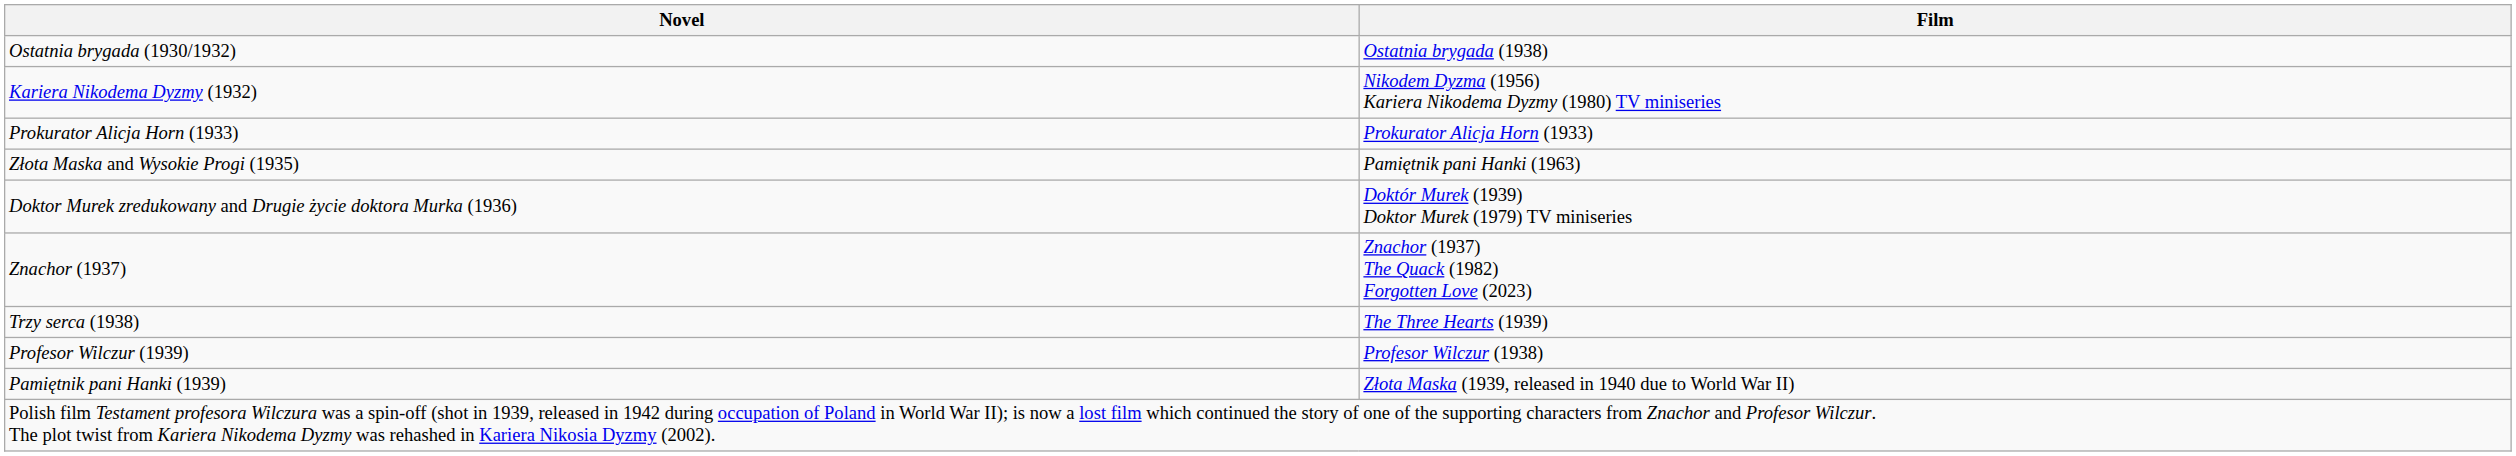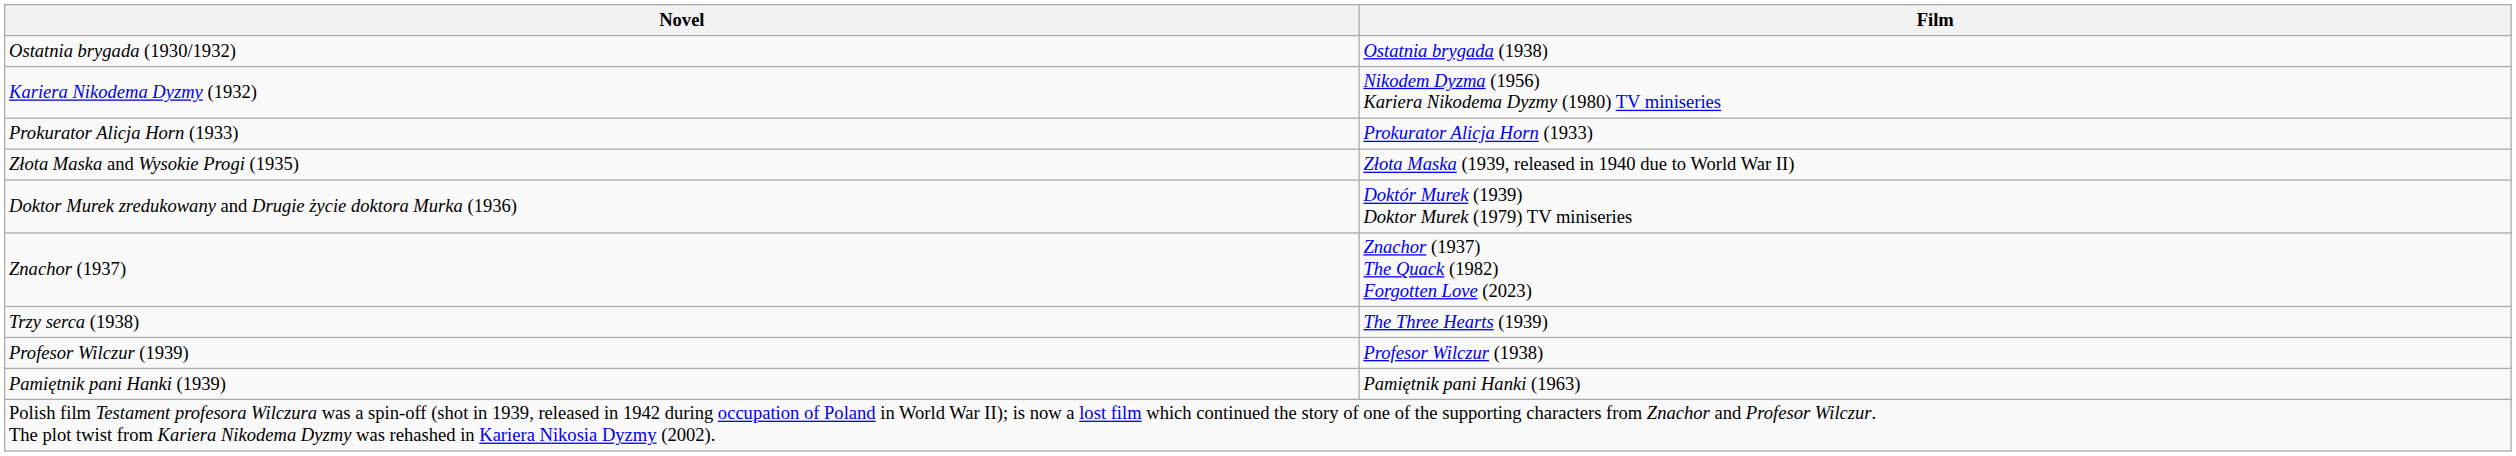 <table class="wikitable" width="98%" style="font-size: 90%;">
 <tr>
 <th>Novel</th>
 <th>Film</th>
 </tr>
 <tr>
 <td><em>Ostatnia brygada</em> (1930/1932)</td>
 <td><em><a href='#'>Ostatnia brygada</a></em> (1938)</td>
 </tr>
 <tr>
 <td><em><a href='#'>Kariera Nikodema Dyzmy</a></em> (1932)</td>
 <td><em><a href='#'>Nikodem Dyzma</a></em> (1956)<br><em>Kariera Nikodema Dyzmy</em> (1980) <a href='#'>TV miniseries</a></td>
 </tr>
 <tr>
 <td><em>Prokurator Alicja Horn</em> (1933)</td>
 <td><em><a href='#'>Prokurator Alicja Horn</a></em> (1933)</td>
 </tr>
 <tr>
 <td><em>Złota Maska</em> and <em>Wysokie Progi</em> (1935)</td>
-<td><em>Pamiętnik pani Hanki</em> (1963)</td>
+<td><em><a href='#'>Złota Maska</a></em> (1939, released in 1940 due to World War II)</td>
 </tr>
 <tr>
 <td><em>Doktor Murek zredukowany</em> and <em>Drugie życie doktora Murka</em> (1936)</td>
 <td><em><a href='#'>Doktór Murek</a></em> (1939)<br><em>Doktor Murek</em> (1979) TV miniseries</td>
 </tr>
 <tr>
 <td><em>Znachor</em> (1937)</td>
 <td><em><a href='#'>Znachor</a></em> (1937)<br><em><a href='#'>The Quack</a></em> (1982)<br><em><a href='#'>Forgotten Love</a></em> (2023)</td>
 </tr>
 <tr>
 <td><em>Trzy serca</em> (1938)</td>
 <td><em><a href='#'>The Three Hearts</a></em> (1939)</td>
 </tr>
 <tr>
 <td><em>Profesor Wilczur</em> (1939)</td>
 <td><em><a href='#'>Profesor Wilczur</a></em> (1938)</td>
 </tr>
 <tr>
 <td><em>Pamiętnik pani Hanki</em> (1939)</td>
-<td><em><a href='#'>Złota Maska</a></em> (1939, released in 1940 due to World War II)</td>
+<td><em>Pamiętnik pani Hanki</em> (1963)</td>
 </tr>
 <tr>
 <td colspan="2">Polish film <em>Testament profesora Wilczura</em> was a spin-off (shot in 1939, released in 1942 during <a href='#'>occupation of Poland</a> in World War II); is now a <a href='#'>lost film</a> which continued the story of one of the supporting characters from <em>Znachor</em> and <em>Profesor Wilczur</em>.<br>The plot twist from <em>Kariera Nikodema Dyzmy</em> was rehashed in <a href='#'>Kariera Nikosia Dyzmy</a> (2002).</td>
 </tr>
 </table>
